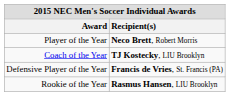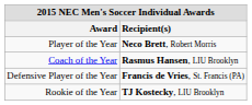 <table class="wikitable" style="white-space:nowrap; font-size:90%;">
 <tr>
 <td colspan="7" style="text-align:center; background:#ddd;"><strong>2015 NEC Men's Soccer Individual Awards</strong></td>
 </tr>
 <tr>
 <th style="text-align:right;">Award</th>
 <th style="text-align:left;">Recipient(s)</th>
 </tr>
 <tr>
 <td style="text-align:right;">Player of the Year</td>
 <td style="text-align:left;"><strong>Neco Brett</strong>, <small>Robert Morris</small><br></td>
 </tr>
 <tr>
 <td style="text-align:right;"><a href='#'>Coach of the Year</a></td>
-<td style="text-align:left;"><strong>TJ Kostecky</strong>, <small>LIU Brooklyn</small><br></td>
+<td style="text-align:left;"><strong>Rasmus Hansen</strong>, <small>LIU Brooklyn</small><br></td>
 </tr>
 <tr>
 <td style="text-align:right;">Defensive Player of the Year</td>
 <td style="text-align:left;"><strong>Francis de Vries</strong>, <small>St. Francis (PA)</small><br></td>
 </tr>
 <tr>
 <td style="text-align:right;">Rookie of the Year</td>
-<td style="text-align:left;"><strong>Rasmus Hansen</strong>, <small>LIU Brooklyn</small><br></td>
+<td style="text-align:left;"><strong>TJ Kostecky</strong>, <small>LIU Brooklyn</small><br></td>
 </tr>
 </table>
